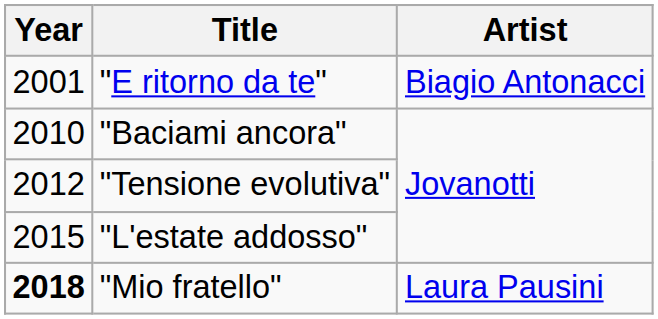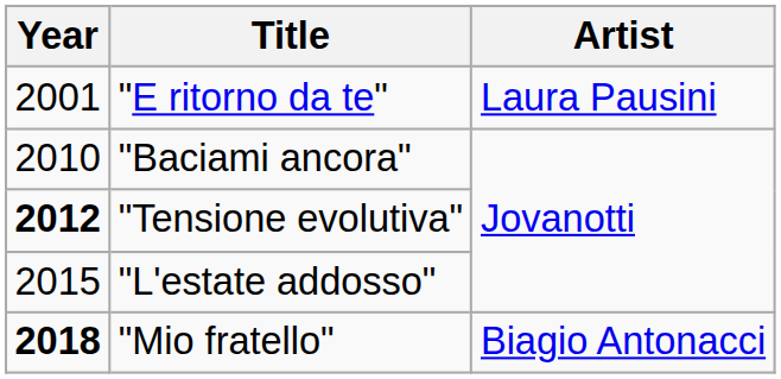 <table class="wikitable">
 <tr>
 <th>Year</th>
 <th>Title</th>
 <th>Artist</th>
 </tr>
 <tr>
 <td>2001</td>
 <td>"<a href='#'>E ritorno da te</a>"</td>
-<td><a href='#'>Biagio Antonacci</a></td>
+<td><a href='#'>Laura Pausini</a></td>
 </tr>
 <tr>
 <td>2010</td>
 <td>"Baciami ancora"</td>
 <td rowspan="3"><a href='#'>Jovanotti</a></td>
 </tr>
 <tr>
-<td>2012</td>
+<td><strong>2012</strong></td>
 <td>"Tensione evolutiva"</td>
 </tr>
 <tr>
 <td>2015</td>
 <td>"L'estate addosso"</td>
 </tr>
 <tr>
 <td><strong>2018</strong></td>
 <td>"Mio fratello"</td>
-<td><a href='#'>Laura Pausini</a></td>
+<td><a href='#'>Biagio Antonacci</a></td>
 </tr>
 </table>
